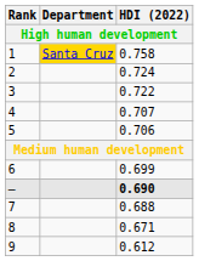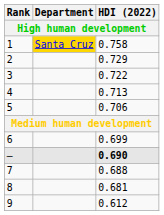 <table class="wikitable sortable">
 <tr>
 <th>Rank</th>
 <th>Department</th>
 <th>HDI (2022)</th>
 </tr>
 <tr>
 <th colspan="3" style="color:#0c0;">High human development</th>
 </tr>
 <tr>
 <td>1</td>
 <td style="background: gold;"> <a href='#'>Santa Cruz</a></td>
 <td>0.758</td>
 </tr>
 <tr>
 <td>2</td>
 <td></td>
-<td>0.724</td>
+<td>0.729</td>
 </tr>
 <tr>
 <td>3</td>
 <td></td>
 <td>0.722</td>
 </tr>
 <tr>
 <td>4</td>
 <td></td>
-<td>0.707</td>
+<td>0.713</td>
 </tr>
 <tr>
 <td>5</td>
 <td></td>
 <td>0.706</td>
 </tr>
 <tr>
 <th colspan="3" style="color:#fc0;">Medium human development</th>
 </tr>
 <tr>
 <td>6</td>
 <td></td>
 <td>0.699</td>
 </tr>
 <tr style="background:#e6e6e6">
 <td>–</td>
 <td><strong></strong></td>
 <td><strong>0.690</strong></td>
 </tr>
 <tr>
 <td>7</td>
 <td></td>
 <td>0.688</td>
 </tr>
 <tr>
 <td>8</td>
 <td></td>
-<td>0.671</td>
+<td>0.681</td>
 </tr>
 <tr>
 <td>9</td>
 <td></td>
 <td>0.612</td>
 </tr>
 </table>
